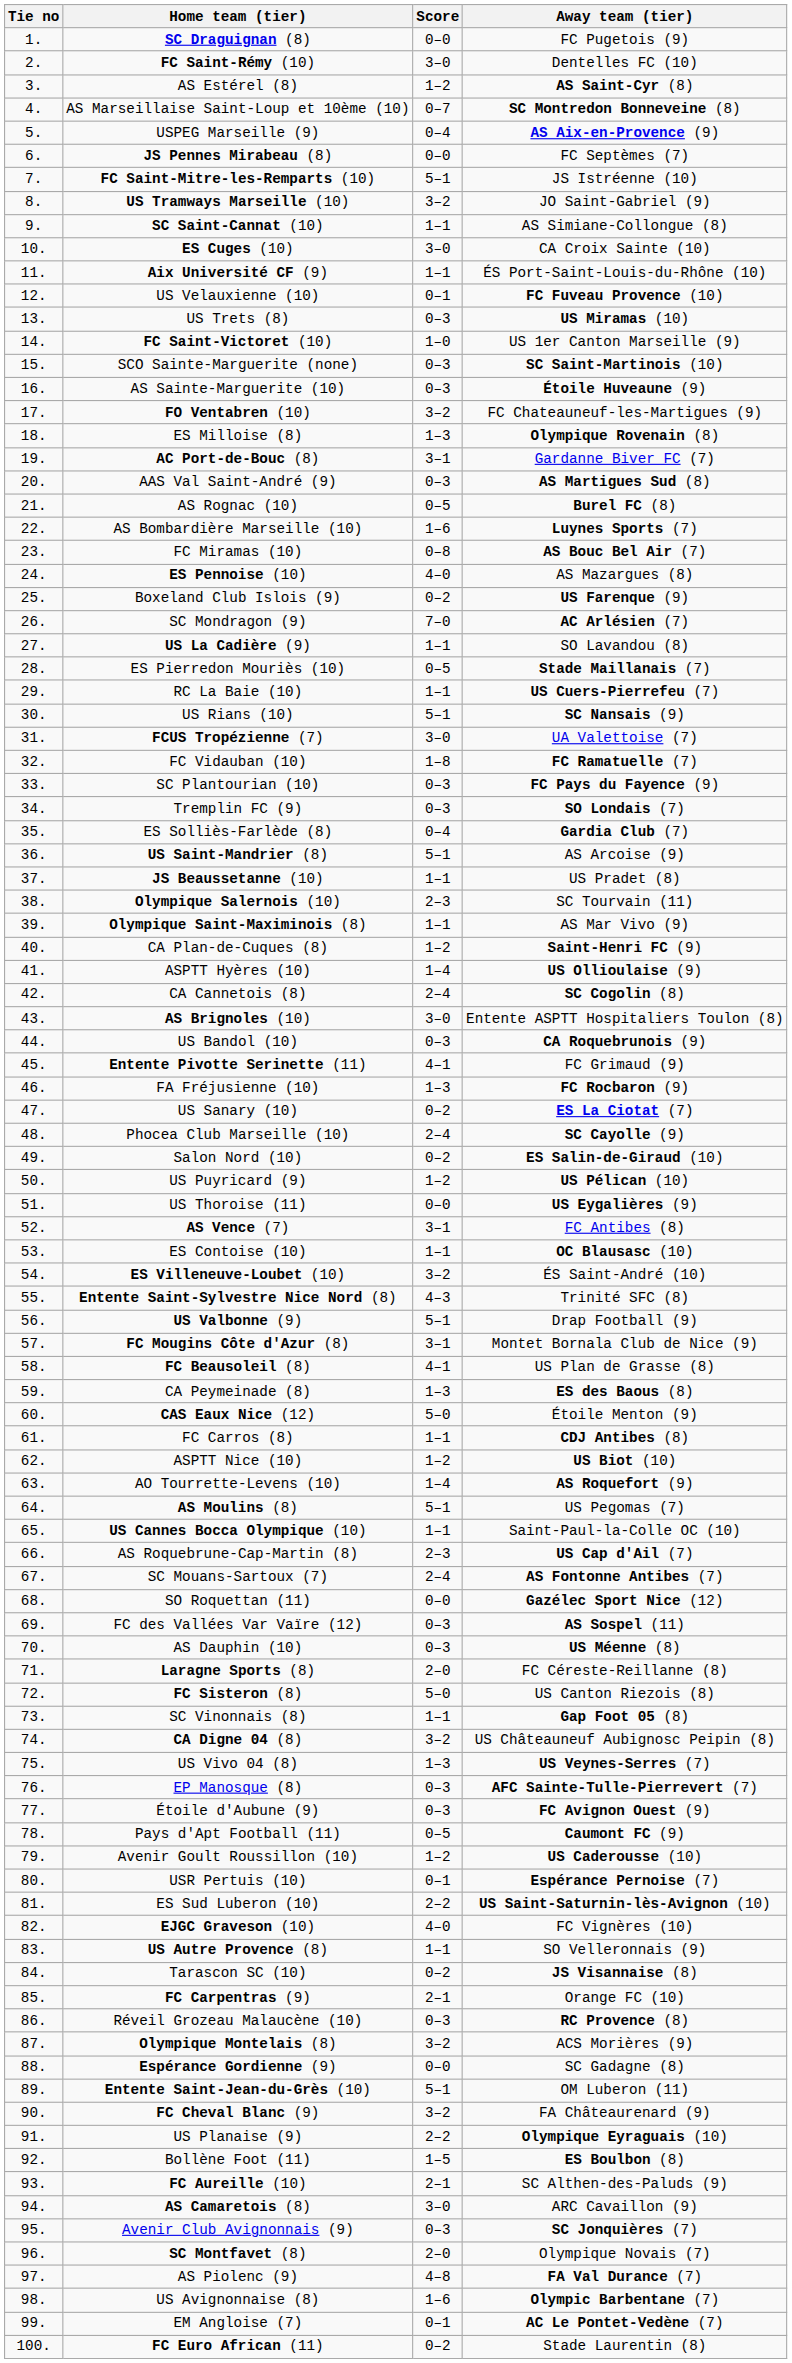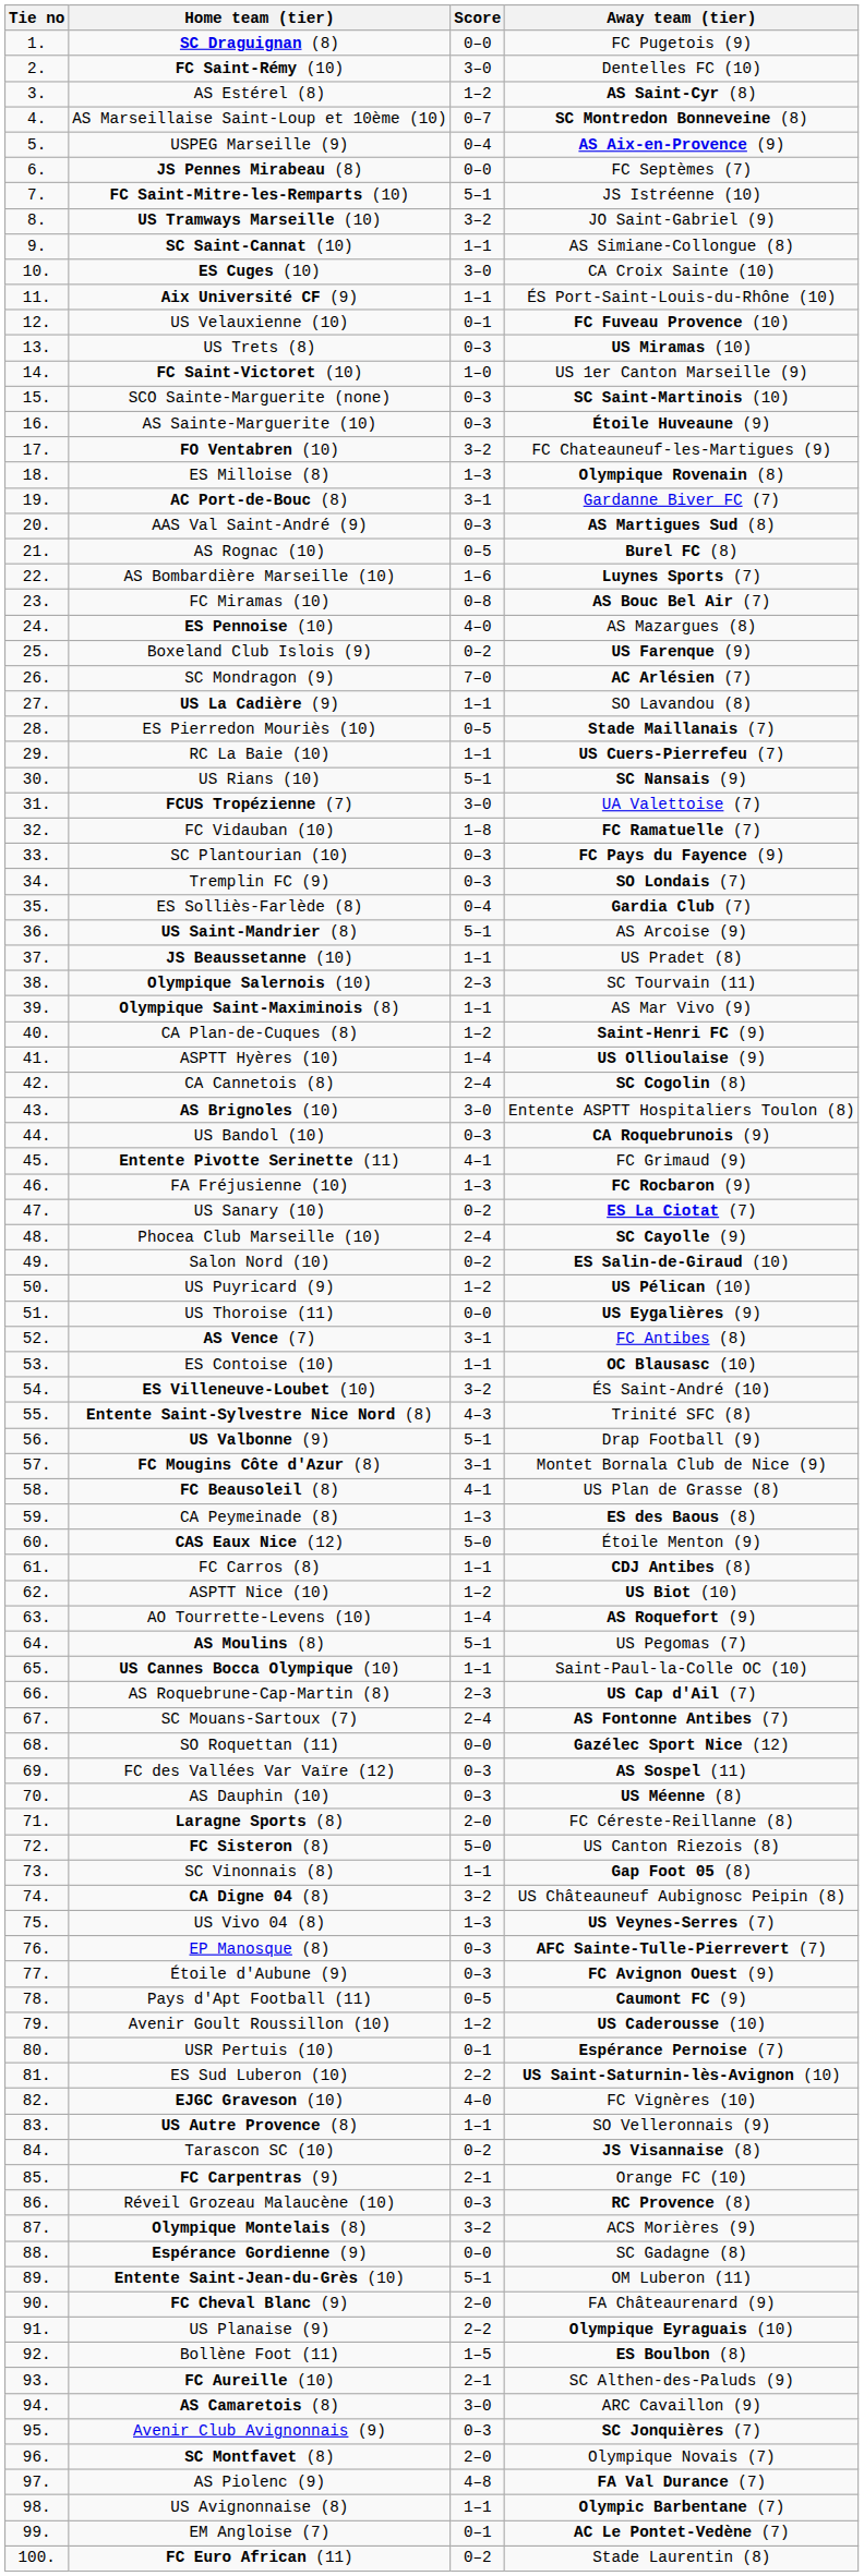 <table class="wikitable" style="text-align: center">
 <tr>
 <th>Tie no</th>
 <th>Home team (tier)</th>
 <th>Score</th>
 <th>Away team (tier)</th>
 </tr>
 <tr>
 <td>1.</td>
 <td><strong><a href='#'>SC Draguignan</a></strong> (8)</td>
 <td>0–0 </td>
 <td>FC Pugetois (9)</td>
 </tr>
 <tr>
 <td>2.</td>
 <td><strong>FC Saint-Rémy</strong> (10)</td>
 <td>3–0</td>
 <td>Dentelles FC (10)</td>
 </tr>
 <tr>
 <td>3.</td>
 <td>AS Estérel (8)</td>
 <td>1–2</td>
 <td><strong>AS Saint-Cyr</strong> (8)</td>
 </tr>
 <tr>
 <td>4.</td>
 <td>AS Marseillaise Saint-Loup et 10ème (10)</td>
 <td>0–7</td>
 <td><strong>SC Montredon Bonneveine</strong> (8)</td>
 </tr>
 <tr>
 <td>5.</td>
 <td>USPEG Marseille (9)</td>
 <td>0–4</td>
 <td><strong><a href='#'>AS Aix-en-Provence</a></strong> (9)</td>
 </tr>
 <tr>
 <td>6.</td>
 <td><strong>JS Pennes Mirabeau</strong> (8)</td>
 <td>0–0 </td>
 <td>FC Septèmes (7)</td>
 </tr>
 <tr>
 <td>7.</td>
 <td><strong>FC Saint-Mitre-les-Remparts</strong> (10)</td>
 <td>5–1</td>
 <td>JS Istréenne (10)</td>
 </tr>
 <tr>
 <td>8.</td>
 <td><strong>US Tramways Marseille</strong> (10)</td>
 <td>3–2</td>
 <td>JO Saint-Gabriel (9)</td>
 </tr>
 <tr>
 <td>9.</td>
 <td><strong>SC Saint-Cannat</strong> (10)</td>
 <td>1–1 </td>
 <td>AS Simiane-Collongue (8)</td>
 </tr>
 <tr>
 <td>10.</td>
 <td><strong>ES Cuges</strong> (10)</td>
 <td>3–0</td>
 <td>CA Croix Sainte (10)</td>
 </tr>
 <tr>
 <td>11.</td>
 <td><strong>Aix Université CF</strong> (9)</td>
 <td>1–1 </td>
 <td>ÉS Port-Saint-Louis-du-Rhône (10)</td>
 </tr>
 <tr>
 <td>12.</td>
 <td>US Velauxienne (10)</td>
 <td>0–1</td>
 <td><strong>FC Fuveau Provence</strong> (10)</td>
 </tr>
 <tr>
 <td>13.</td>
 <td>US Trets (8)</td>
 <td>0–3</td>
 <td><strong>US Miramas</strong> (10)</td>
 </tr>
 <tr>
 <td>14.</td>
 <td><strong>FC Saint-Victoret</strong> (10)</td>
 <td>1–0</td>
 <td>US 1er Canton Marseille (9)</td>
 </tr>
 <tr>
 <td>15.</td>
 <td>SCO Sainte-Marguerite (none)</td>
 <td>0–3</td>
 <td><strong>SC Saint-Martinois</strong> (10)</td>
 </tr>
 <tr>
 <td>16.</td>
 <td>AS Sainte-Marguerite (10)</td>
 <td>0–3</td>
 <td><strong>Étoile Huveaune</strong> (9)</td>
 </tr>
 <tr>
 <td>17.</td>
 <td><strong>FO Ventabren</strong> (10)</td>
 <td>3–2</td>
 <td>FC Chateauneuf-les-Martigues (9)</td>
 </tr>
 <tr>
 <td>18.</td>
 <td>ES Milloise (8)</td>
 <td>1–3</td>
 <td><strong>Olympique Rovenain</strong> (8)</td>
 </tr>
 <tr>
 <td>19.</td>
 <td><strong>AC Port-de-Bouc</strong> (8)</td>
 <td>3–1</td>
 <td><a href='#'>Gardanne Biver FC</a> (7)</td>
 </tr>
 <tr>
 <td>20.</td>
 <td>AAS Val Saint-André (9)</td>
 <td>0–3</td>
 <td><strong>AS Martigues Sud</strong> (8)</td>
 </tr>
 <tr>
 <td>21.</td>
 <td>AS Rognac (10)</td>
 <td>0–5</td>
 <td><strong>Burel FC</strong> (8)</td>
 </tr>
 <tr>
 <td>22.</td>
 <td>AS Bombardière Marseille (10)</td>
 <td>1–6</td>
 <td><strong>Luynes Sports</strong> (7)</td>
 </tr>
 <tr>
 <td>23.</td>
 <td>FC Miramas (10)</td>
 <td>0–8</td>
 <td><strong>AS Bouc Bel Air</strong> (7)</td>
 </tr>
 <tr>
 <td>24.</td>
 <td><strong>ES Pennoise</strong> (10)</td>
 <td>4–0</td>
 <td>AS Mazargues (8)</td>
 </tr>
 <tr>
 <td>25.</td>
 <td>Boxeland Club Islois (9)</td>
 <td>0–2</td>
 <td><strong>US Farenque</strong> (9)</td>
 </tr>
 <tr>
 <td>26.</td>
 <td>SC Mondragon (9)</td>
 <td>7–0</td>
 <td><strong>AC Arlésien</strong> (7)</td>
 </tr>
 <tr>
 <td>27.</td>
 <td><strong>US La Cadière</strong> (9)</td>
 <td>1–1 </td>
 <td>SO Lavandou (8)</td>
 </tr>
 <tr>
 <td>28.</td>
 <td>ES Pierredon Mouriès (10)</td>
 <td>0–5</td>
 <td><strong>Stade Maillanais</strong> (7)</td>
 </tr>
 <tr>
 <td>29.</td>
 <td>RC La Baie (10)</td>
 <td>1–1 </td>
 <td><strong>US Cuers-Pierrefeu</strong> (7)</td>
 </tr>
 <tr>
 <td>30.</td>
 <td>US Rians (10)</td>
 <td>5–1</td>
 <td><strong>SC Nansais</strong> (9)</td>
 </tr>
 <tr>
 <td>31.</td>
 <td><strong>FCUS Tropézienne</strong> (7)</td>
 <td>3–0</td>
 <td><a href='#'>UA Valettoise</a> (7)</td>
 </tr>
 <tr>
 <td>32.</td>
 <td>FC Vidauban (10)</td>
 <td>1–8</td>
 <td><strong>FC Ramatuelle</strong> (7)</td>
 </tr>
 <tr>
 <td>33.</td>
 <td>SC Plantourian (10)</td>
 <td>0–3</td>
 <td><strong>FC Pays du Fayence</strong> (9)</td>
 </tr>
 <tr>
 <td>34.</td>
 <td>Tremplin FC (9)</td>
 <td>0–3</td>
 <td><strong>SO Londais</strong> (7)</td>
 </tr>
 <tr>
 <td>35.</td>
 <td>ES Solliès-Farlède (8)</td>
 <td>0–4</td>
 <td><strong>Gardia Club</strong> (7)</td>
 </tr>
 <tr>
 <td>36.</td>
 <td><strong>US Saint-Mandrier</strong> (8)</td>
 <td>5–1</td>
 <td>AS Arcoise (9)</td>
 </tr>
 <tr>
 <td>37.</td>
 <td><strong>JS Beaussetanne</strong> (10)</td>
 <td>1–1 </td>
 <td>US Pradet (8)</td>
 </tr>
 <tr>
 <td>38.</td>
 <td><strong>Olympique Salernois</strong> (10)</td>
 <td>2–3</td>
 <td>SC Tourvain (11)</td>
 </tr>
 <tr>
 <td>39.</td>
 <td><strong>Olympique Saint-Maximinois</strong> (8)</td>
 <td>1–1 </td>
 <td>AS Mar Vivo (9)</td>
 </tr>
 <tr>
 <td>40.</td>
 <td>CA Plan-de-Cuques (8)</td>
 <td>1–2</td>
 <td><strong>Saint-Henri FC</strong> (9)</td>
 </tr>
 <tr>
 <td>41.</td>
 <td>ASPTT Hyères (10)</td>
 <td>1–4</td>
 <td><strong>US Ollioulaise</strong> (9)</td>
 </tr>
 <tr>
 <td>42.</td>
 <td>CA Cannetois (8)</td>
 <td>2–4</td>
 <td><strong>SC Cogolin</strong> (8)</td>
 </tr>
 <tr>
 <td>43.</td>
 <td><strong>AS Brignoles</strong> (10)</td>
 <td>3–0</td>
 <td>Entente ASPTT Hospitaliers Toulon (8)</td>
 </tr>
 <tr>
 <td>44.</td>
 <td>US Bandol (10)</td>
 <td>0–3</td>
 <td><strong>CA Roquebrunois</strong> (9)</td>
 </tr>
 <tr>
 <td>45.</td>
 <td><strong>Entente Pivotte Serinette</strong> (11)</td>
 <td>4–1</td>
 <td>FC Grimaud (9)</td>
 </tr>
 <tr>
 <td>46.</td>
 <td>FA Fréjusienne (10)</td>
 <td>1–3</td>
 <td><strong>FC Rocbaron</strong> (9)</td>
 </tr>
 <tr>
 <td>47.</td>
 <td>US Sanary (10)</td>
 <td>0–2</td>
 <td><strong><a href='#'>ES La Ciotat</a></strong> (7)</td>
 </tr>
 <tr>
 <td>48.</td>
 <td>Phocea Club Marseille (10)</td>
 <td>2–4</td>
 <td><strong>SC Cayolle</strong> (9)</td>
 </tr>
 <tr>
 <td>49.</td>
 <td>Salon Nord (10)</td>
 <td>0–2</td>
 <td><strong>ES Salin-de-Giraud</strong> (10)</td>
 </tr>
 <tr>
 <td>50.</td>
 <td>US Puyricard (9)</td>
 <td>1–2</td>
 <td><strong>US Pélican</strong> (10)</td>
 </tr>
 <tr>
 <td>51.</td>
 <td>US Thoroise (11)</td>
 <td>0–0 </td>
 <td><strong>US Eygalières</strong> (9)</td>
 </tr>
 <tr>
 <td>52.</td>
 <td><strong>AS Vence</strong> (7)</td>
 <td>3–1</td>
 <td><a href='#'>FC Antibes</a> (8)</td>
 </tr>
 <tr>
 <td>53.</td>
 <td>ES Contoise (10)</td>
 <td>1–1 </td>
 <td><strong>OC Blausasc</strong> (10)</td>
 </tr>
 <tr>
 <td>54.</td>
 <td><strong>ES Villeneuve-Loubet</strong> (10)</td>
 <td>3–2</td>
 <td>ÉS Saint-André (10)</td>
 </tr>
 <tr>
 <td>55.</td>
 <td><strong>Entente Saint-Sylvestre Nice Nord</strong> (8)</td>
 <td>4–3</td>
 <td>Trinité SFC (8)</td>
 </tr>
 <tr>
 <td>56.</td>
 <td><strong>US Valbonne</strong> (9)</td>
 <td>5–1</td>
 <td>Drap Football (9)</td>
 </tr>
 <tr>
 <td>57.</td>
 <td><strong>FC Mougins Côte d'Azur</strong> (8)</td>
 <td>3–1</td>
 <td>Montet Bornala Club de Nice (9)</td>
 </tr>
 <tr>
 <td>58.</td>
 <td><strong>FC Beausoleil</strong> (8)</td>
 <td>4–1</td>
 <td>US Plan de Grasse (8)</td>
 </tr>
 <tr>
 <td>59.</td>
 <td>CA Peymeinade (8)</td>
 <td>1–3</td>
 <td><strong>ES des Baous</strong> (8)</td>
 </tr>
 <tr>
 <td>60.</td>
 <td><strong>CAS Eaux Nice</strong> (12)</td>
 <td>5–0</td>
 <td>Étoile Menton (9)</td>
 </tr>
 <tr>
 <td>61.</td>
 <td>FC Carros (8)</td>
 <td>1–1 </td>
 <td><strong>CDJ Antibes</strong> (8)</td>
 </tr>
 <tr>
 <td>62.</td>
 <td>ASPTT Nice (10)</td>
 <td>1–2</td>
 <td><strong>US Biot</strong> (10)</td>
 </tr>
 <tr>
 <td>63.</td>
 <td>AO Tourrette-Levens (10)</td>
 <td>1–4</td>
 <td><strong>AS Roquefort</strong> (9)</td>
 </tr>
 <tr>
 <td>64.</td>
 <td><strong>AS Moulins</strong> (8)</td>
 <td>5–1</td>
 <td>US Pegomas (7)</td>
 </tr>
 <tr>
 <td>65.</td>
 <td><strong>US Cannes Bocca Olympique</strong> (10)</td>
 <td>1–1 </td>
 <td>Saint-Paul-la-Colle OC (10)</td>
 </tr>
 <tr>
 <td>66.</td>
 <td>AS Roquebrune-Cap-Martin (8)</td>
 <td>2–3</td>
 <td><strong>US Cap d'Ail</strong> (7)</td>
 </tr>
 <tr>
 <td>67.</td>
 <td>SC Mouans-Sartoux (7)</td>
 <td>2–4</td>
 <td><strong>AS Fontonne Antibes</strong> (7)</td>
 </tr>
 <tr>
 <td>68.</td>
 <td>SO Roquettan (11)</td>
 <td>0–0 </td>
 <td><strong>Gazélec Sport Nice</strong> (12)</td>
 </tr>
 <tr>
 <td>69.</td>
 <td>FC des Vallées Var Vaïre (12)</td>
 <td>0–3</td>
 <td><strong>AS Sospel</strong> (11)</td>
 </tr>
 <tr>
 <td>70.</td>
 <td>AS Dauphin (10)</td>
 <td>0–3</td>
 <td><strong>US Méenne</strong> (8)</td>
 </tr>
 <tr>
 <td>71.</td>
 <td><strong>Laragne Sports</strong> (8)</td>
 <td>2–0</td>
 <td>FC Céreste-Reillanne (8)</td>
 </tr>
 <tr>
 <td>72.</td>
 <td><strong>FC Sisteron</strong> (8)</td>
 <td>5–0</td>
 <td>US Canton Riezois (8)</td>
 </tr>
 <tr>
 <td>73.</td>
 <td>SC Vinonnais (8)</td>
 <td>1–1 </td>
 <td><strong>Gap Foot 05</strong> (8)</td>
 </tr>
 <tr>
 <td>74.</td>
 <td><strong>CA Digne 04</strong> (8)</td>
 <td>3–2</td>
 <td>US Châteauneuf Aubignosc Peipin (8)</td>
 </tr>
 <tr>
 <td>75.</td>
 <td>US Vivo 04 (8)</td>
 <td>1–3</td>
 <td><strong>US Veynes-Serres</strong> (7)</td>
 </tr>
 <tr>
 <td>76.</td>
 <td><a href='#'>EP Manosque</a> (8)</td>
 <td>0–3</td>
 <td><strong>AFC Sainte-Tulle-Pierrevert</strong> (7)</td>
 </tr>
 <tr>
 <td>77.</td>
 <td>Étoile d'Aubune (9)</td>
 <td>0–3</td>
 <td><strong>FC Avignon Ouest</strong> (9)</td>
 </tr>
 <tr>
 <td>78.</td>
 <td>Pays d'Apt Football (11)</td>
 <td>0–5</td>
 <td><strong>Caumont FC</strong> (9)</td>
 </tr>
 <tr>
 <td>79.</td>
 <td>Avenir Goult Roussillon (10)</td>
 <td>1–2</td>
 <td><strong>US Caderousse</strong> (10)</td>
 </tr>
 <tr>
 <td>80.</td>
 <td>USR Pertuis (10)</td>
 <td>0–1</td>
 <td><strong>Espérance Pernoise</strong> (7)</td>
 </tr>
 <tr>
 <td>81.</td>
 <td>ES Sud Luberon (10)</td>
 <td>2–2 </td>
 <td><strong>US Saint-Saturnin-lès-Avignon</strong> (10)</td>
 </tr>
 <tr>
 <td>82.</td>
 <td><strong>EJGC Graveson</strong> (10)</td>
 <td>4–0</td>
 <td>FC Vignères (10)</td>
 </tr>
 <tr>
 <td>83.</td>
 <td><strong>US Autre Provence</strong> (8)</td>
 <td>1–1 </td>
 <td>SO Velleronnais (9)</td>
 </tr>
 <tr>
 <td>84.</td>
 <td>Tarascon SC (10)</td>
 <td>0–2</td>
 <td><strong>JS Visannaise</strong> (8)</td>
 </tr>
 <tr>
 <td>85.</td>
 <td><strong>FC Carpentras</strong> (9)</td>
 <td>2–1</td>
 <td>Orange FC (10)</td>
 </tr>
 <tr>
 <td>86.</td>
 <td>Réveil Grozeau Malaucène (10)</td>
 <td>0–3</td>
 <td><strong>RC Provence</strong> (8)</td>
 </tr>
 <tr>
 <td>87.</td>
 <td><strong>Olympique Montelais</strong> (8)</td>
 <td>3–2</td>
 <td>ACS Morières (9)</td>
 </tr>
 <tr>
 <td>88.</td>
 <td><strong>Espérance Gordienne</strong> (9)</td>
 <td>0–0 </td>
 <td>SC Gadagne (8)</td>
 </tr>
 <tr>
 <td>89.</td>
 <td><strong>Entente Saint-Jean-du-Grès</strong> (10)</td>
 <td>5–1</td>
 <td>OM Luberon (11)</td>
 </tr>
 <tr>
 <td>90.</td>
 <td><strong>FC Cheval Blanc</strong> (9)</td>
-<td>3–2</td>
+<td>2–0</td>
 <td>FA Châteaurenard (9)</td>
 </tr>
 <tr>
 <td>91.</td>
 <td>US Planaise (9)</td>
 <td>2–2 </td>
 <td><strong>Olympique Eyraguais</strong> (10)</td>
 </tr>
 <tr>
 <td>92.</td>
 <td>Bollène Foot (11)</td>
 <td>1–5</td>
 <td><strong>ES Boulbon</strong> (8)</td>
 </tr>
 <tr>
 <td>93.</td>
 <td><strong>FC Aureille</strong> (10)</td>
 <td>2–1</td>
 <td>SC Althen-des-Paluds (9)</td>
 </tr>
 <tr>
 <td>94.</td>
 <td><strong>AS Camaretois</strong> (8)</td>
 <td>3–0</td>
 <td>ARC Cavaillon (9)</td>
 </tr>
 <tr>
 <td>95.</td>
 <td><a href='#'>Avenir Club Avignonnais</a> (9)</td>
 <td>0–3</td>
 <td><strong>SC Jonquières</strong> (7)</td>
 </tr>
 <tr>
 <td>96.</td>
 <td><strong>SC Montfavet</strong> (8)</td>
 <td>2–0</td>
 <td>Olympique Novais (7)</td>
 </tr>
 <tr>
 <td>97.</td>
 <td>AS Piolenc (9)</td>
 <td>4–8</td>
 <td><strong>FA Val Durance</strong> (7)</td>
 </tr>
 <tr>
 <td>98.</td>
 <td>US Avignonnaise (8)</td>
-<td>1–6</td>
+<td>1–1 </td>
 <td><strong>Olympic Barbentane</strong> (7)</td>
 </tr>
 <tr>
 <td>99.</td>
 <td>EM Angloise (7)</td>
 <td>0–1</td>
 <td><strong>AC Le Pontet-Vedène</strong> (7)</td>
 </tr>
 <tr>
 <td>100.</td>
 <td><strong>FC Euro African</strong> (11)</td>
 <td>0–2</td>
 <td>Stade Laurentin (8)</td>
 </tr>
 </table>
